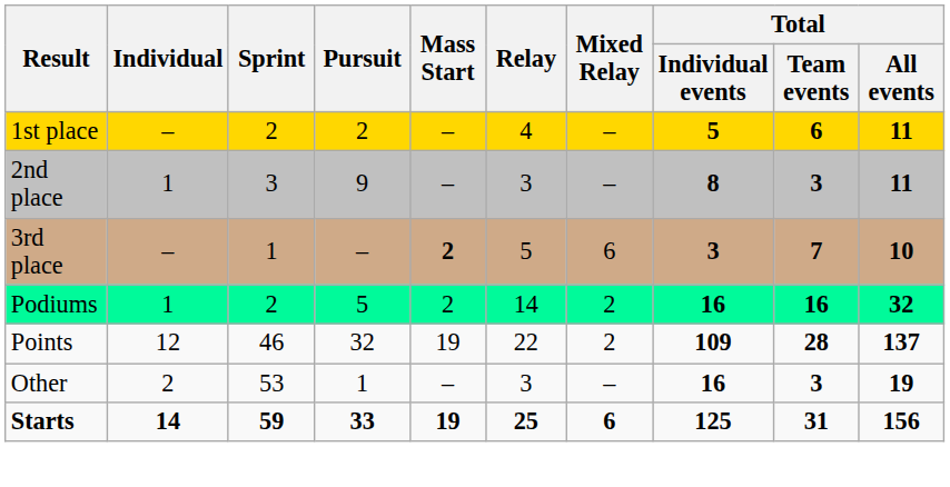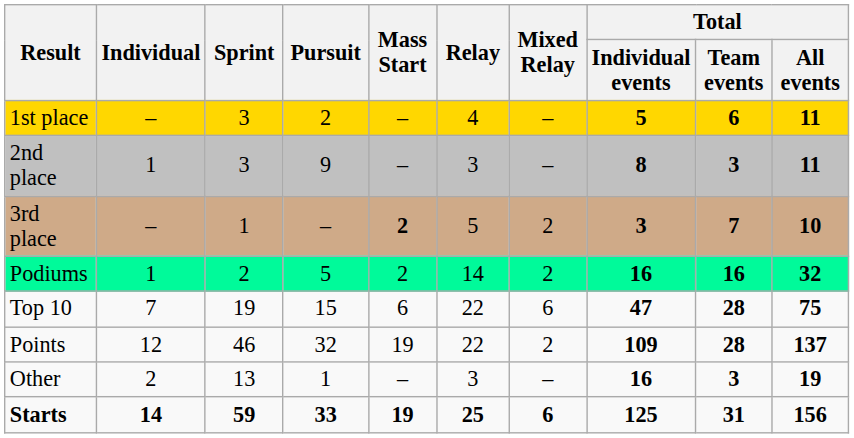 <table class="wikitable" style="text-align: center;">
 <tr>
 <th style="width:70px;" rowspan="2">Result</th>
 <th style="width:70px;" rowspan="2">Individual</th>
 <th style="width:70px;" rowspan="2">Sprint</th>
 <th style="width:70px;" rowspan="2">Pursuit</th>
 <th style="width:70px;" rowspan="2">Mass Start</th>
 <th style="width:70px;" rowspan="2">Relay</th>
 <th style="width:70px;" rowspan="2">Mixed<br>Relay</th>
 <th style="width:70px;" colspan="3">Total</th>
 </tr>
 <tr>
 <th style="width:70px;">Individual events</th>
 <th style="width:70px;">Team events</th>
 <th style="width:70px;">All events</th>
 </tr>
 <tr bgcolor=gold>
 <td align=left>1st place</td>
 <td>–</td>
-<td>2</td>
+<td>3</td>
 <td>2</td>
 <td>–</td>
 <td>4</td>
 <td>–</td>
 <td><strong>5</strong></td>
 <td><strong>6</strong></td>
 <td><strong>11</strong></td>
 </tr>
 <tr bgcolor=silver>
 <td align=left>2nd place</td>
 <td>1</td>
 <td>3</td>
 <td>9</td>
 <td>–</td>
 <td>3</td>
 <td>–</td>
 <td><strong>8</strong></td>
 <td><strong>3</strong></td>
 <td><strong>11</strong></td>
 </tr>
 <tr bgcolor="#CFAA88">
 <td align=left>3rd place</td>
 <td>–</td>
 <td>1</td>
 <td>–</td>
 <td><strong>2</strong></td>
 <td>5</td>
-<td>6</td>
+<td>2</td>
 <td><strong>3</strong></td>
 <td><strong>7</strong></td>
 <td><strong>10</strong></td>
 </tr>
 <tr style="background:#00FA9A;">
 <td align=left>Podiums</td>
 <td>1</td>
 <td>2</td>
 <td>5</td>
 <td>2</td>
 <td>14</td>
 <td>2</td>
 <td><strong>16</strong></td>
 <td><strong>16</strong></td>
 <td><strong>32</strong></td>
 </tr>
 <tr>
+<td align=left>Top 10</td>
+<td>7</td>
+<td>19</td>
+<td>15</td>
+<td>6</td>
+<td>22</td>
+<td>6</td>
+<td><strong>47</strong></td>
+<td><strong>28</strong></td>
+<td><strong>75</strong></td>
+</tr>
+<tr>
 <td align=left>Points</td>
 <td>12</td>
 <td>46</td>
 <td>32</td>
 <td>19</td>
 <td>22</td>
 <td>2</td>
 <td><strong>109</strong></td>
 <td><strong>28</strong></td>
 <td><strong>137</strong></td>
 </tr>
 <tr>
 <td align=left>Other</td>
 <td>2</td>
-<td>53</td>
+<td>13</td>
 <td>1</td>
 <td>–</td>
 <td>3</td>
 <td>–</td>
 <td><strong>16</strong></td>
 <td><strong>3</strong></td>
 <td><strong>19</strong></td>
 </tr>
 <tr>
 <td align=left><strong>Starts</strong></td>
 <td><strong>14</strong></td>
 <td><strong>59</strong></td>
 <td><strong>33</strong></td>
 <td><strong>19</strong></td>
 <td><strong>25</strong></td>
 <td><strong>6</strong></td>
 <td><strong>125</strong></td>
 <td><strong>31</strong></td>
 <td><strong>156</strong></td>
 </tr>
 </table>
